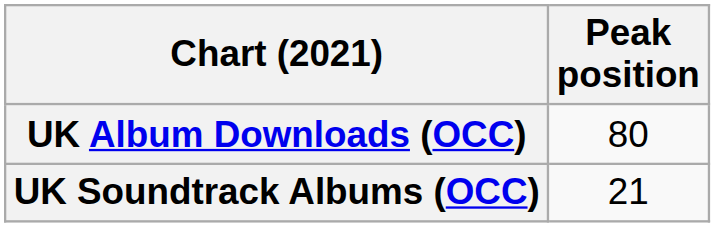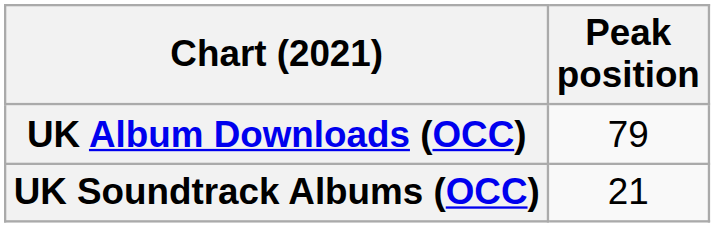 <table class="wikitable sortable plainrowheaders" style="text-align:center">
 <tr>
 <th scope="col">Chart (2021)</th>
 <th scope="col">Peak<br>position</th>
 </tr>
 <tr>
 <th scope="row">UK <a href='#'>Album Downloads</a> (<a href='#'>OCC</a>)</th>
-<td>80</td>
+<td>79</td>
 </tr>
 <tr>
 <th scope="row">UK Soundtrack Albums (<a href='#'>OCC</a>)</th>
 <td>21</td>
 </tr>
 </table>
